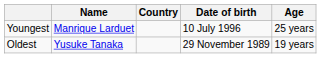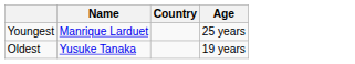 <table class="wikitable">
 <tr>
 <th></th>
 <th>Name</th>
 <th>Country</th>
-<th>Date of birth</th>
 <th>Age</th>
 </tr>
 <tr>
 <td>Youngest</td>
 <td><a href='#'>Manrique Larduet</a></td>
 <td></td>
-<td>10 July 1996</td>
 <td>25 years</td>
 </tr>
 <tr>
 <td>Oldest</td>
 <td><a href='#'>Yusuke Tanaka</a></td>
 <td></td>
-<td>29 November 1989</td>
 <td>19 years</td>
 </tr>
 </table>
